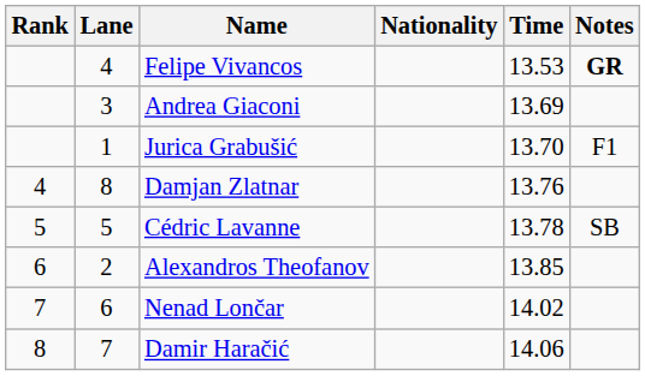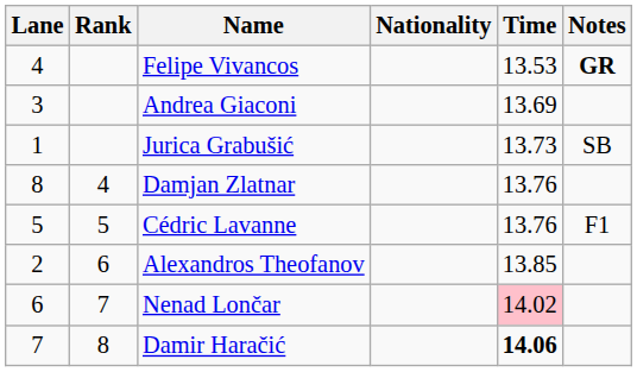 <table class="wikitable sortable" style="text-align:center; font-size:95%">
 <tr>
+<th>Lane</th>
 <th>Rank</th>
-<th>Lane</th>
 <th>Name</th>
 <th>Nationality</th>
 <th>Time</th>
 <th>Notes</th>
 </tr>
 <tr>
+<td>4</td>
 <td></td>
-<td>4</td>
 <td align=left><a href='#'>Felipe Vivancos</a></td>
 <td align=left></td>
 <td>13.53</td>
 <td><strong>GR</strong></td>
 </tr>
 <tr>
+<td>3</td>
 <td></td>
-<td>3</td>
 <td align=left><a href='#'>Andrea Giaconi</a></td>
 <td align=left></td>
 <td>13.69</td>
 <td></td>
 </tr>
 <tr>
+<td>1</td>
 <td></td>
-<td>1</td>
 <td align=left><a href='#'>Jurica Grabušić</a></td>
 <td align=left></td>
-<td>13.70</td>
-<td>F1</td>
+<td>13.73</td>
+<td>SB</td>
 </tr>
 <tr>
+<td>8</td>
 <td>4</td>
-<td>8</td>
 <td align=left><a href='#'>Damjan Zlatnar</a></td>
 <td align=left></td>
 <td>13.76</td>
 <td></td>
 </tr>
 <tr>
 <td>5</td>
 <td>5</td>
 <td align=left><a href='#'>Cédric Lavanne</a></td>
 <td align=left></td>
-<td>13.78</td>
-<td>SB</td>
+<td>13.76</td>
+<td>F1</td>
 </tr>
 <tr>
+<td>2</td>
 <td>6</td>
-<td>2</td>
 <td align=left><a href='#'>Alexandros Theofanov</a></td>
 <td align=left></td>
 <td>13.85</td>
 <td></td>
 </tr>
 <tr>
+<td>6</td>
 <td>7</td>
-<td>6</td>
 <td align=left><a href='#'>Nenad Lončar</a></td>
 <td align=left></td>
-<td>14.02</td>
+<td style="background: pink;">14.02</td>
 <td></td>
 </tr>
 <tr>
+<td>7</td>
 <td>8</td>
-<td>7</td>
 <td align=left><a href='#'>Damir Haračić</a></td>
 <td align=left></td>
-<td>14.06</td>
+<td><strong>14.06</strong></td>
 <td></td>
 </tr>
 </table>
